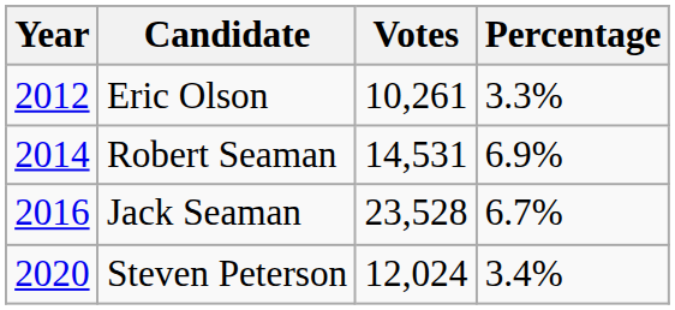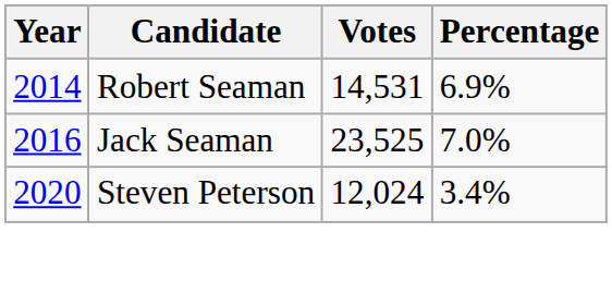 <table class="wikitable">
 <tr>
 <th>Year</th>
 <th>Candidate</th>
 <th>Votes</th>
 <th>Percentage</th>
-</tr>
-<tr>
-<td><a href='#'>2012</a></td>
-<td>Eric Olson</td>
-<td>10,261</td>
-<td>3.3%</td>
 </tr>
 <tr>
 <td><a href='#'>2014</a></td>
 <td>Robert Seaman</td>
 <td>14,531</td>
 <td>6.9%</td>
 </tr>
 <tr>
 <td><a href='#'>2016</a></td>
 <td>Jack Seaman</td>
-<td>23,528</td>
-<td>6.7%</td>
+<td>23,525</td>
+<td>7.0%</td>
 </tr>
 <tr>
 <td><a href='#'>2020</a></td>
 <td>Steven Peterson</td>
 <td>12,024</td>
 <td>3.4%</td>
 </tr>
 </table>
